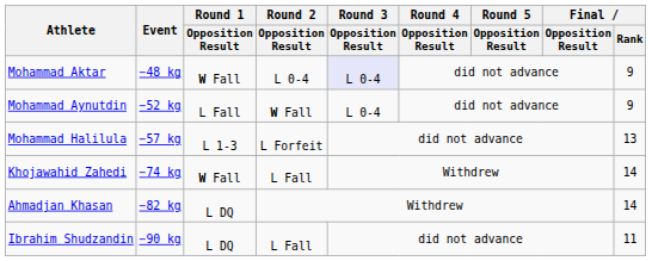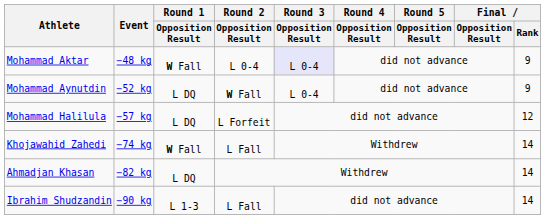 <table class="wikitable" style="font-size:90%">
 <tr>
 <th rowspan="2">Athlete</th>
 <th rowspan="2">Event</th>
 <th>Round 1</th>
 <th>Round 2</th>
 <th>Round 3</th>
 <th>Round 4</th>
 <th>Round 5</th>
 <th colspan=2>Final / </th>
 </tr>
 <tr style="font-size: 95%">
 <th>Opposition<br>Result</th>
 <th>Opposition<br>Result</th>
 <th>Opposition<br>Result</th>
 <th>Opposition<br>Result</th>
 <th>Opposition<br>Result</th>
 <th>Opposition<br>Result</th>
 <th>Rank</th>
 </tr>
 <tr align=center>
 <td align=left><a href='#'>Mohammad Aktar</a></td>
 <td align=left><a href='#'>−48 kg</a></td>
 <td><br> <strong>W</strong> Fall</td>
 <td><br> L 0-4</td>
 <td style="background: lavender;"><br> L 0-4</td>
 <td colspan=3>did not advance</td>
 <td>9</td>
 </tr>
 <tr align=center>
 <td align=left><a href='#'>Mohammad Aynutdin</a></td>
 <td align=left><a href='#'>−52 kg</a></td>
-<td><br> L Fall</td>
+<td><br> L DQ</td>
 <td><br> <strong>W</strong> Fall</td>
 <td><br> L 0-4</td>
 <td colspan=3>did not advance</td>
 <td>9</td>
 </tr>
 <tr align=center>
 <td align=left><a href='#'>Mohammad Halilula</a></td>
 <td align=left><a href='#'>−57 kg</a></td>
-<td><br> L 1-3</td>
+<td><br> L DQ</td>
 <td><br> L Forfeit</td>
 <td colspan=4>did not advance</td>
-<td>13</td>
+<td>12</td>
 </tr>
 <tr align=center>
 <td align=left><a href='#'>Khojawahid Zahedi</a></td>
 <td align=left><a href='#'>−74 kg</a></td>
 <td><br> <strong>W</strong> Fall</td>
 <td><br> L Fall</td>
 <td colspan=4>Withdrew</td>
 <td>14</td>
 </tr>
 <tr align=center>
 <td align=left><a href='#'>Ahmadjan Khasan</a></td>
 <td align=left><a href='#'>−82 kg</a></td>
 <td><br> L DQ</td>
 <td colspan=5>Withdrew</td>
 <td>14</td>
 </tr>
 <tr align=center>
 <td align=left><a href='#'>Ibrahim Shudzandin</a></td>
 <td align=left><a href='#'>−90 kg</a></td>
-<td><br> L DQ</td>
+<td><br> L 1-3</td>
 <td><br> L Fall</td>
 <td colspan=4>did not advance</td>
-<td>11</td>
+<td>14</td>
 </tr>
 </table>
